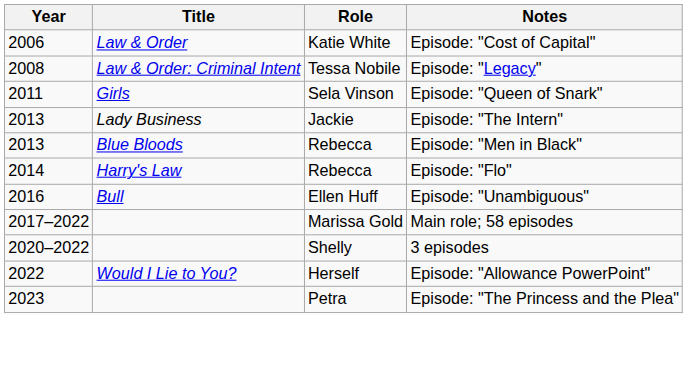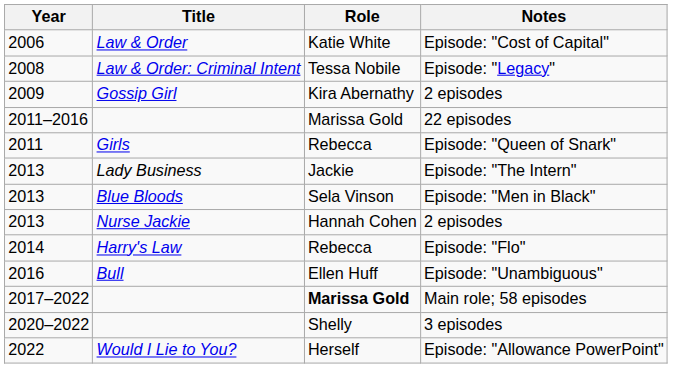 <table class="wikitable sortable">
 <tr>
 <th>Year</th>
 <th>Title</th>
 <th>Role</th>
 <th class="unsortable">Notes</th>
 </tr>
 <tr>
 <td>2006</td>
 <td><em><a href='#'>Law & Order</a></em></td>
 <td>Katie White</td>
 <td>Episode: "Cost of Capital"</td>
 </tr>
 <tr>
 <td>2008</td>
 <td><em><a href='#'>Law & Order: Criminal Intent</a></em></td>
 <td>Tessa Nobile</td>
 <td>Episode: "<a href='#'>Legacy</a>"</td>
 </tr>
 <tr>
+<td>2009</td>
+<td><em><a href='#'>Gossip Girl</a></em></td>
+<td>Kira Abernathy</td>
+<td>2 episodes</td>
+</tr>
+<tr>
+<td>2011–2016</td>
+<td><em></em></td>
+<td>Marissa Gold</td>
+<td>22 episodes</td>
+</tr>
+<tr>
 <td>2011</td>
 <td><em><a href='#'>Girls</a></em></td>
-<td>Sela Vinson</td>
+<td>Rebecca</td>
 <td>Episode: "Queen of Snark"</td>
 </tr>
 <tr>
 <td>2013</td>
 <td><em>Lady Business</em></td>
 <td>Jackie</td>
 <td>Episode: "The Intern"</td>
 </tr>
 <tr>
 <td>2013</td>
 <td><em><a href='#'>Blue Bloods</a></em></td>
-<td>Rebecca</td>
+<td>Sela Vinson</td>
 <td>Episode: "Men in Black"</td>
+</tr>
+<tr>
+<td>2013</td>
+<td><em><a href='#'>Nurse Jackie</a></em></td>
+<td>Hannah Cohen</td>
+<td>2 episodes</td>
 </tr>
 <tr>
 <td>2014</td>
 <td><em><a href='#'>Harry's Law</a></em></td>
 <td>Rebecca</td>
 <td>Episode: "Flo"</td>
 </tr>
 <tr>
 <td>2016</td>
 <td><em><a href='#'>Bull</a></em></td>
 <td>Ellen Huff</td>
 <td>Episode: "Unambiguous"</td>
 </tr>
 <tr>
 <td>2017–2022</td>
 <td><em></em></td>
-<td>Marissa Gold</td>
+<td><strong>Marissa Gold</strong></td>
 <td>Main role; 58 episodes</td>
 </tr>
 <tr>
 <td>2020–2022</td>
 <td><em></em></td>
 <td>Shelly</td>
 <td>3 episodes</td>
 </tr>
 <tr>
 <td>2022</td>
 <td><em><a href='#'>Would I Lie to You?</a></em></td>
 <td>Herself</td>
 <td>Episode: "Allowance PowerPoint"</td>
 </tr>
-<tr>
-<td>2023</td>
-<td><em></em></td>
-<td>Petra</td>
-<td>Episode: "The Princess and the Plea"</td>
-</tr>
 </table>
